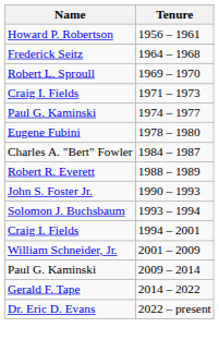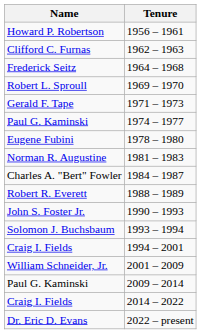 <table class="wikitable">
 <tr>
 <th>Name</th>
 <th>Tenure</th>
 </tr>
 <tr>
 <td><a href='#'>Howard P. Robertson</a></td>
 <td>1956 – 1961</td>
 </tr>
 <tr>
+<td><a href='#'>Clifford C. Furnas</a></td>
+<td>1962 – 1963</td>
+</tr>
+<tr>
 <td><a href='#'>Frederick Seitz</a></td>
 <td>1964 – 1968</td>
 </tr>
 <tr>
 <td><a href='#'>Robert L. Sproull</a></td>
 <td>1969 – 1970</td>
 </tr>
 <tr>
-<td><a href='#'>Craig I. Fields</a></td>
+<td><a href='#'>Gerald F. Tape</a></td>
 <td>1971 – 1973</td>
 </tr>
 <tr>
 <td><a href='#'>Paul G. Kaminski</a></td>
 <td>1974 – 1977</td>
 </tr>
 <tr>
 <td><a href='#'>Eugene Fubini</a></td>
 <td>1978 – 1980</td>
+</tr>
+<tr>
+<td><a href='#'>Norman R. Augustine</a></td>
+<td>1981 – 1983</td>
 </tr>
 <tr>
 <td>Charles A. "Bert" Fowler</td>
 <td>1984 – 1987</td>
 </tr>
 <tr>
 <td><a href='#'>Robert R. Everett</a></td>
 <td>1988 – 1989</td>
 </tr>
 <tr>
 <td><a href='#'>John S. Foster Jr.</a></td>
 <td>1990 – 1993</td>
 </tr>
 <tr>
 <td><a href='#'>Solomon J. Buchsbaum</a></td>
 <td>1993 – 1994</td>
 </tr>
 <tr>
 <td><a href='#'>Craig I. Fields</a></td>
 <td>1994 – 2001</td>
 </tr>
 <tr>
 <td><a href='#'>William Schneider, Jr.</a></td>
 <td>2001 – 2009</td>
 </tr>
 <tr>
 <td>Paul G. Kaminski</td>
 <td>2009 – 2014</td>
 </tr>
 <tr>
-<td><a href='#'>Gerald F. Tape</a></td>
+<td><a href='#'>Craig I. Fields</a></td>
 <td>2014 – 2022</td>
 </tr>
 <tr>
 <td><a href='#'>Dr. Eric D. Evans</a></td>
 <td>2022 – present</td>
 </tr>
 </table>
